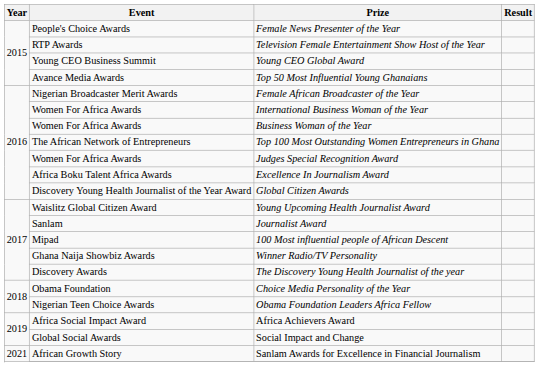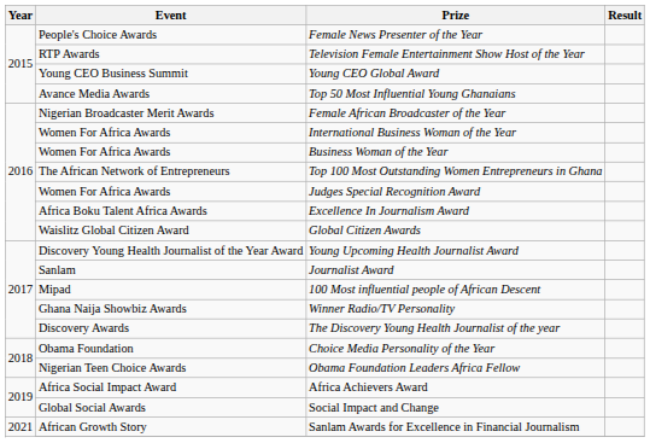 <table class="wikitable sortable">
 <tr>
 <th>Year</th>
 <th>Event</th>
 <th>Prize</th>
 <th>Result</th>
 </tr>
 <tr>
 <td rowspan="4">2015</td>
 <td>People's Choice Awards</td>
 <td><em>Female News Presenter of the Year</em></td>
 <td></td>
 </tr>
 <tr>
 <td>RTP Awards</td>
 <td><em>Television Female Entertainment Show Host of the Year</em></td>
 <td></td>
 </tr>
 <tr>
 <td>Young CEO Business Summit</td>
 <td><em>Young CEO Global Award</em></td>
 <td></td>
 </tr>
 <tr>
 <td>Avance Media Awards</td>
 <td><em>Top 50 Most Influential Young Ghanaians</em></td>
 <td></td>
 </tr>
 <tr>
 <td rowspan="7">2016</td>
 <td>Nigerian Broadcaster Merit Awards</td>
 <td><em>Female African Broadcaster of the Year</em></td>
 <td></td>
 </tr>
 <tr>
 <td>Women For Africa Awards</td>
 <td><em>International Business Woman of the Year</em></td>
 <td></td>
 </tr>
 <tr>
 <td>Women For Africa Awards</td>
 <td><em>Business Woman of the Year</em></td>
 <td></td>
 </tr>
 <tr>
 <td>The African Network of Entrepreneurs</td>
 <td><em>Top 100 Most Outstanding Women Entrepreneurs in Ghana</em></td>
 <td></td>
 </tr>
 <tr>
 <td>Women For Africa Awards</td>
 <td><em>Judges Special Recognition Award</em></td>
 <td></td>
 </tr>
 <tr>
 <td>Africa Boku Talent Africa Awards</td>
 <td><em>Excellence In Journalism Award</em></td>
 <td></td>
 </tr>
 <tr>
-<td>Discovery Young Health Journalist of the Year Award</td>
+<td>Waislitz Global Citizen Award</td>
 <td><em>Global Citizen Awards</em></td>
 <td></td>
 </tr>
 <tr>
 <td rowspan="5">2017</td>
-<td>Waislitz Global Citizen Award</td>
+<td>Discovery Young Health Journalist of the Year Award</td>
 <td><em>Young Upcoming Health Journalist Award</em></td>
 <td></td>
 </tr>
 <tr>
 <td>Sanlam</td>
 <td><em>Journalist Award</em></td>
 <td></td>
 </tr>
 <tr>
 <td>Mipad</td>
 <td><em>100 Most influential people of African Descent</em></td>
 <td></td>
 </tr>
 <tr>
 <td>Ghana Naija Showbiz Awards</td>
 <td><em>Winner Radio/TV Personality</em></td>
 <td></td>
 </tr>
 <tr>
 <td>Discovery Awards</td>
 <td><em>The Discovery Young Health Journalist of the year</em></td>
 <td></td>
 </tr>
 <tr>
 <td rowspan="2">2018</td>
 <td>Obama Foundation</td>
 <td><em>Choice Media Personality of the Year</em></td>
 <td></td>
 </tr>
 <tr>
 <td>Nigerian Teen Choice Awards</td>
 <td><em>Obama Foundation Leaders Africa Fellow</em></td>
 <td></td>
 </tr>
 <tr>
 <td rowspan="2">2019</td>
 <td>Africa Social Impact Award</td>
 <td>Africa Achievers Award</td>
 <td></td>
 </tr>
 <tr>
 <td>Global Social Awards</td>
 <td>Social Impact and Change</td>
 <td></td>
 </tr>
 <tr>
 <td rowspan="2">2021</td>
 <td>African Growth Story</td>
 <td>Sanlam Awards for Excellence in Financial Journalism</td>
 <td></td>
 </tr>
 <tr>
 </tr>
 </table>
